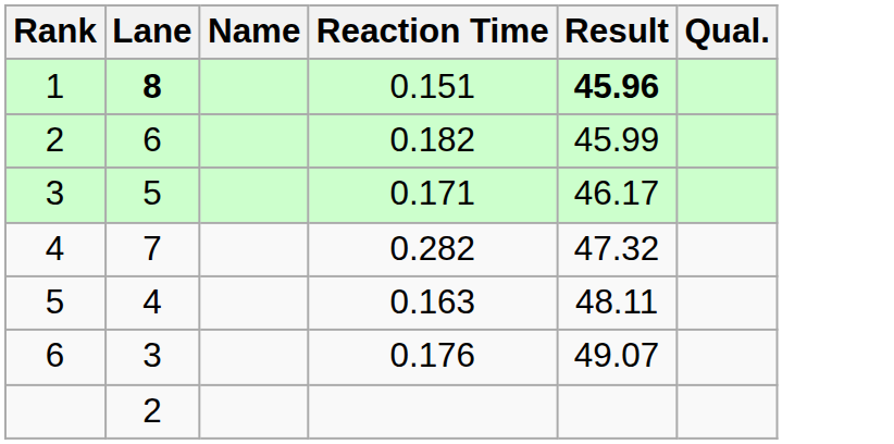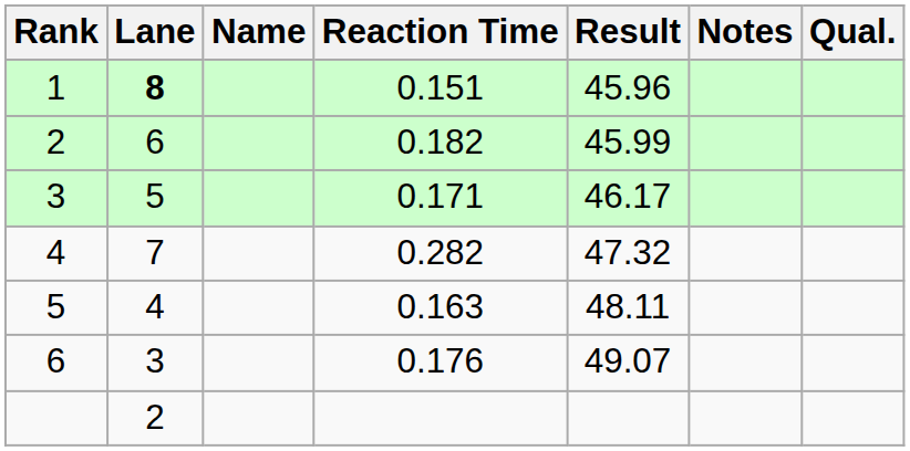 <table class="wikitable sortable" style="text-align:center">
 <tr>
 <th>Rank</th>
 <th>Lane</th>
 <th>Name</th>
 <th>Reaction Time</th>
 <th>Result</th>
+<th>Notes</th>
 <th>Qual.</th>
 </tr>
 <tr bgcolor=ccffcc>
 <td>1</td>
 <td><strong>8</strong></td>
 <td align="left"></td>
 <td>0.151</td>
-<td><strong>45.96</strong></td>
+<td>45.96</td>
+<td></td>
 <td></td>
 </tr>
 <tr bgcolor=ccffcc>
 <td>2</td>
 <td>6</td>
 <td align="left"></td>
 <td>0.182</td>
 <td>45.99</td>
 <td></td>
+<td></td>
 </tr>
 <tr bgcolor=ccffcc>
 <td>3</td>
 <td>5</td>
 <td align="left"></td>
 <td>0.171</td>
 <td>46.17</td>
+<td></td>
 <td></td>
 </tr>
 <tr>
 <td>4</td>
 <td>7</td>
 <td align="left"></td>
 <td>0.282</td>
 <td>47.32</td>
 <td></td>
+<td></td>
 </tr>
 <tr>
 <td>5</td>
 <td>4</td>
 <td align="left"></td>
 <td>0.163</td>
 <td>48.11</td>
+<td></td>
 <td></td>
 </tr>
 <tr>
 <td>6</td>
 <td>3</td>
 <td align="left"></td>
 <td>0.176</td>
 <td>49.07</td>
 <td></td>
+<td></td>
 </tr>
 <tr>
 <td></td>
 <td>2</td>
 <td align="left"></td>
 <td></td>
 <td></td>
 <td></td>
+<td></td>
 </tr>
 </table>
